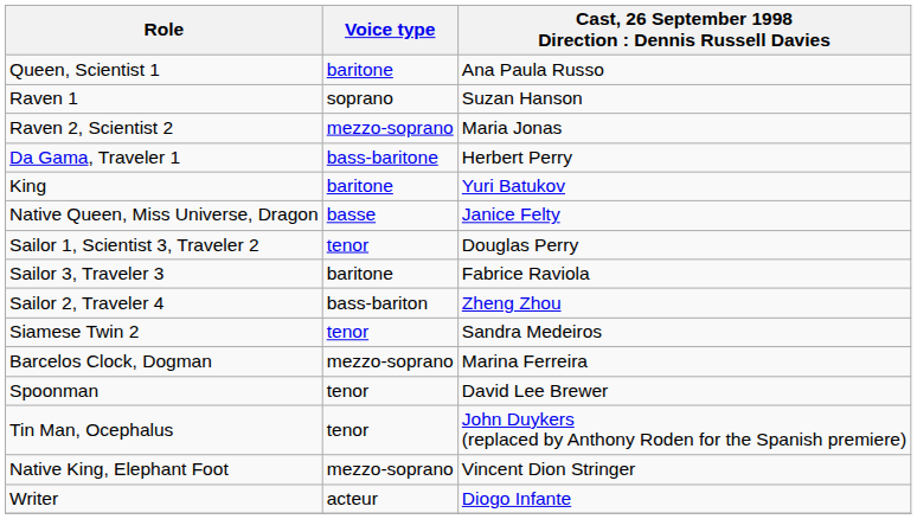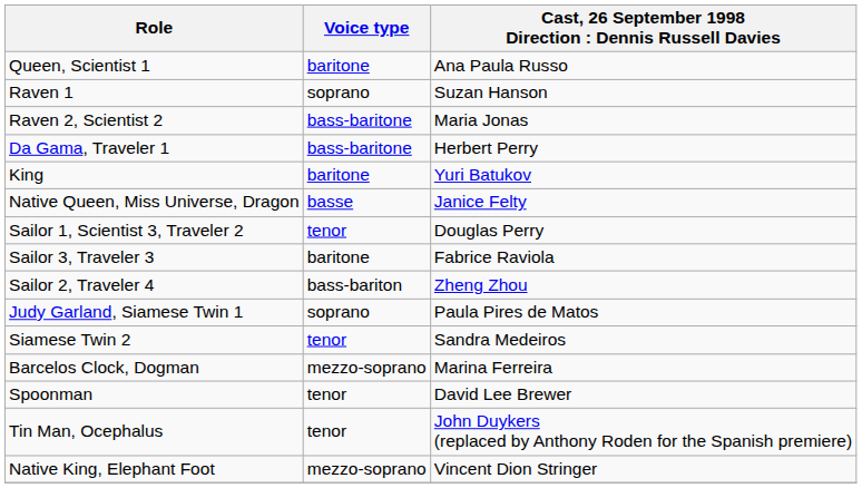 <table class="wikitable">
 <tr>
 <th>Role</th>
 <th><a href='#'>Voice type</a></th>
 <th>Cast, 26 September 1998<br>Direction : Dennis Russell Davies</th>
 </tr>
 <tr>
 <td>Queen, Scientist 1</td>
 <td><a href='#'>baritone</a></td>
 <td>Ana Paula Russo</td>
 </tr>
 <tr>
 <td>Raven 1</td>
 <td>soprano</td>
 <td>Suzan Hanson</td>
 </tr>
 <tr>
 <td>Raven 2, Scientist 2</td>
-<td><a href='#'>mezzo-soprano</a></td>
+<td><a href='#'>bass-baritone</a></td>
 <td>Maria Jonas</td>
 </tr>
 <tr>
 <td><a href='#'>Da Gama</a>, Traveler 1</td>
 <td><a href='#'>bass-baritone</a></td>
 <td>Herbert Perry</td>
 </tr>
 <tr>
 <td>King</td>
 <td><a href='#'>baritone</a></td>
 <td><a href='#'>Yuri Batukov</a></td>
 </tr>
 <tr>
 <td>Native Queen, Miss Universe, Dragon</td>
 <td><a href='#'>basse</a></td>
 <td><a href='#'>Janice Felty</a></td>
 </tr>
 <tr>
 <td>Sailor 1, Scientist 3, Traveler 2</td>
 <td><a href='#'>tenor</a></td>
 <td>Douglas Perry</td>
 </tr>
 <tr>
 <td>Sailor 3, Traveler 3</td>
 <td>baritone</td>
 <td>Fabrice Raviola</td>
 </tr>
 <tr>
 <td>Sailor 2, Traveler 4</td>
 <td>bass-bariton</td>
 <td><a href='#'>Zheng Zhou</a></td>
 </tr>
 <tr>
+<td><a href='#'>Judy Garland</a>, Siamese Twin 1</td>
+<td>soprano</td>
+<td>Paula Pires de Matos</td>
+</tr>
+<tr>
 <td>Siamese Twin 2</td>
 <td><a href='#'>tenor</a></td>
 <td>Sandra Medeiros</td>
 </tr>
 <tr>
 <td>Barcelos Clock, Dogman</td>
 <td>mezzo-soprano</td>
 <td>Marina Ferreira</td>
 </tr>
 <tr>
 <td>Spoonman</td>
 <td>tenor</td>
 <td>David Lee Brewer</td>
 </tr>
 <tr>
 <td>Tin Man, Ocephalus</td>
 <td>tenor</td>
 <td><a href='#'>John Duykers</a><br>(replaced by Anthony Roden for the Spanish premiere)</td>
 </tr>
 <tr>
 <td>Native King, Elephant Foot</td>
 <td>mezzo-soprano</td>
 <td>Vincent Dion Stringer</td>
 </tr>
 <tr>
-<td>Writer</td>
-<td>acteur</td>
-<td><a href='#'>Diogo Infante</a></td>
-</tr>
-<tr>
 </tr>
 </table>
